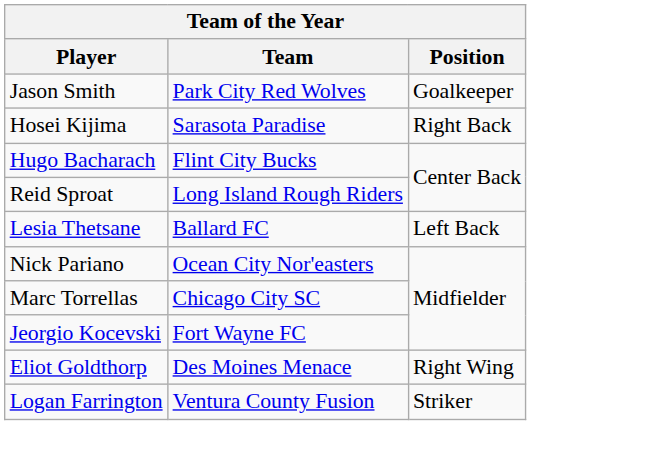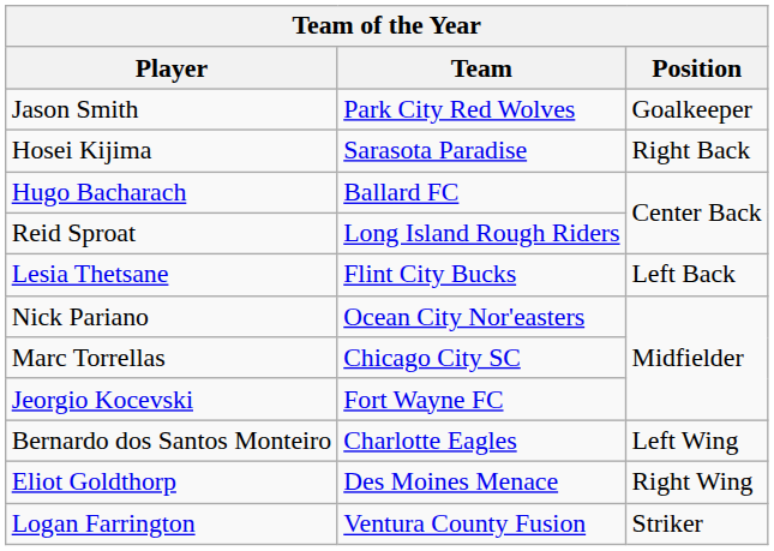 <table class="wikitable">
 <tr>
 <th colspan=3>Team of the Year</th>
 </tr>
 <tr>
 <th>Player</th>
 <th>Team</th>
 <th>Position</th>
 </tr>
 <tr>
 <td> Jason Smith</td>
 <td><a href='#'>Park City Red Wolves</a></td>
 <td>Goalkeeper</td>
 </tr>
 <tr>
 <td> Hosei Kijima</td>
 <td><a href='#'>Sarasota Paradise</a></td>
 <td>Right Back</td>
 </tr>
 <tr>
 <td> <a href='#'>Hugo Bacharach</a></td>
-<td><a href='#'>Flint City Bucks</a></td>
+<td><a href='#'>Ballard FC</a></td>
 <td rowspan=2>Center Back</td>
 </tr>
 <tr>
 <td> Reid Sproat</td>
 <td><a href='#'>Long Island Rough Riders</a></td>
 </tr>
 <tr>
 <td> <a href='#'>Lesia Thetsane</a></td>
-<td><a href='#'>Ballard FC</a></td>
+<td><a href='#'>Flint City Bucks</a></td>
 <td>Left Back</td>
 </tr>
 <tr>
 <td> Nick Pariano</td>
 <td><a href='#'>Ocean City Nor'easters</a></td>
 <td rowspan=3>Midfielder</td>
 </tr>
 <tr>
 <td> Marc Torrellas</td>
 <td><a href='#'>Chicago City SC</a></td>
 </tr>
 <tr>
 <td> <a href='#'>Jeorgio Kocevski</a></td>
 <td><a href='#'>Fort Wayne FC</a></td>
 </tr>
 <tr>
+<td> Bernardo dos Santos Monteiro</td>
+<td><a href='#'>Charlotte Eagles</a></td>
+<td>Left Wing</td>
+</tr>
+<tr>
 <td> <a href='#'>Eliot Goldthorp</a></td>
 <td><a href='#'>Des Moines Menace</a></td>
 <td>Right Wing</td>
 </tr>
 <tr>
 <td> <a href='#'>Logan Farrington</a></td>
 <td><a href='#'>Ventura County Fusion</a></td>
 <td>Striker</td>
 </tr>
 </table>
